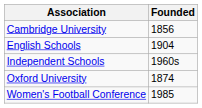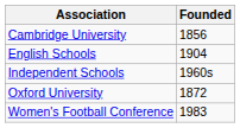 <table class="sortable wikitable" style="border-collapse: collapse;">
 <tr>
 <th>Association</th>
 <th>Founded</th>
 </tr>
 <tr>
 <td><a href='#'>Cambridge University</a></td>
 <td>1856</td>
 </tr>
 <tr>
 <td><a href='#'>English Schools</a></td>
 <td>1904</td>
 </tr>
 <tr>
 <td><a href='#'>Independent Schools</a></td>
 <td>1960s</td>
 </tr>
 <tr>
 <td><a href='#'>Oxford University</a></td>
-<td>1874</td>
+<td>1872</td>
 </tr>
 <tr>
 <td><a href='#'>Women's Football Conference</a></td>
-<td>1985</td>
+<td>1983</td>
 </tr>
 </table>
